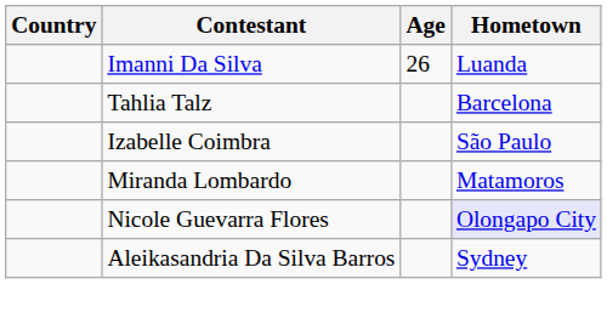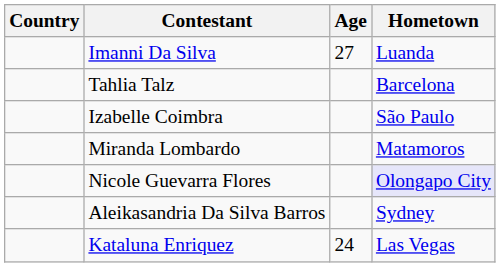 <table class="wikitable sortable" style="font-size: 95%;">
 <tr>
 <th>Country</th>
 <th>Contestant</th>
 <th>Age</th>
 <th>Hometown</th>
 </tr>
 <tr>
 <td><strong></strong></td>
 <td Imanni Da Silva><a href='#'>Imanni Da Silva</a></td>
-<td>26</td>
+<td>27</td>
 <td><a href='#'>Luanda</a></td>
 </tr>
 <tr>
 <td><strong></strong></td>
 <td Tahlia Talz>Tahlia Talz</td>
 <td></td>
 <td><a href='#'>Barcelona</a></td>
 </tr>
 <tr>
 <td><strong></strong></td>
 <td Izabelle Coimbra>Izabelle Coimbra</td>
 <td></td>
 <td><a href='#'>São Paulo</a></td>
 </tr>
 <tr>
 <td><strong></strong></td>
 <td Miranda Lombardo>Miranda Lombardo</td>
 <td></td>
 <td><a href='#'>Matamoros</a></td>
 </tr>
 <tr>
 <td><strong></strong></td>
 <td Nicole Guevarra Flores>Nicole Guevarra Flores</td>
 <td></td>
 <td style="background: lavender;"><a href='#'>Olongapo City</a></td>
 </tr>
 <tr>
 <td><strong></strong></td>
 <td Aleikasandria Da Silva Barros>Aleikasandria Da Silva Barros</td>
 <td></td>
 <td><a href='#'>Sydney</a></td>
 </tr>
+<tr>
+<td><strong></strong></td>
+<td Kataluna Patricia Enriquez><a href='#'>Kataluna Enriquez</a></td>
+<td>24</td>
+<td><a href='#'>Las Vegas</a></td>
+</tr>
 </table>
